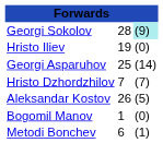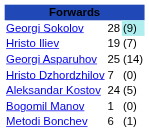 <table class="toccolours" border="0" cellpadding="2" cellspacing="0" align="left" style="margin:0.5em;">
 <tr>
 <th colspan="4" align="center" bgcolor="#2049B7"><span>Forwards</span></th>
 </tr>
 <tr>
 <td> <a href='#'>Georgi Sokolov</a></td>
 <td>28</td>
 <td style="background: paleturquoise;">(9)</td>
 </tr>
 <tr>
 <td> <a href='#'>Hristo Iliev</a></td>
 <td>19</td>
-<td>(0)</td>
+<td>(7)</td>
 </tr>
 <tr>
 <td> <a href='#'>Georgi Asparuhov</a></td>
 <td>25</td>
 <td>(14)</td>
 </tr>
 <tr>
 <td> <a href='#'>Hristo Dzhordzhilov</a></td>
 <td>7</td>
-<td>(7)</td>
+<td>(0)</td>
 </tr>
 <tr>
 <td> <a href='#'>Aleksandar Kostov</a></td>
-<td>26</td>
+<td>24</td>
 <td>(5)</td>
 </tr>
 <tr>
 <td> <a href='#'>Bogomil Manov</a></td>
 <td>1</td>
 <td>(0)</td>
 </tr>
 <tr>
 <td> <a href='#'>Metodi Bonchev</a></td>
 <td>6</td>
 <td>(1)</td>
 </tr>
 <tr>
 </tr>
 </table>
